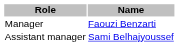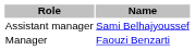 <table>
 <tr>
 <th style="background:silver;">Role</th>
 <th style="background:silver;">Name</th>
 </tr>
 <tr>
+<td>Assistant manager</td>
+<td> <a href='#'>Sami Belhajyoussef</a></td>
+</tr>
+<tr>
 <td>Manager</td>
 <td> <a href='#'>Faouzi Benzarti</a></td>
 </tr>
-<tr>
-<td>Assistant manager</td>
-<td> <a href='#'>Sami Belhajyoussef</a></td>
-</tr>
 </table>
